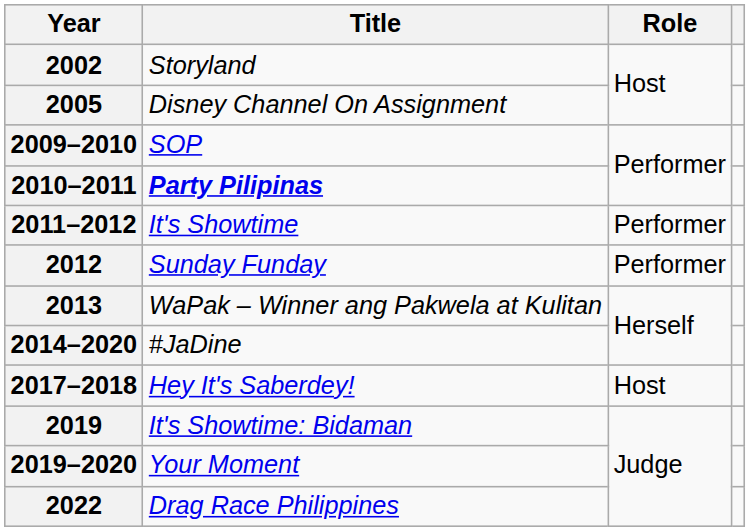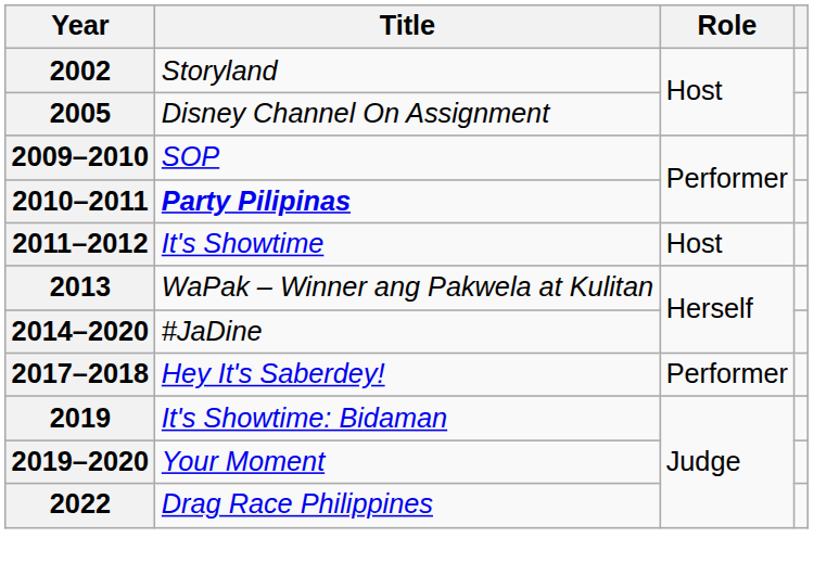 <table class="wikitable sortable plainrowheaders">
 <tr>
 <th scope="col">Year</th>
 <th scope="col">Title</th>
 <th scope="col">Role</th>
 <th scope="col" class="unsortable"></th>
 </tr>
 <tr>
 <th scope="row">2002</th>
 <td><em>Storyland</em></td>
 <td rowspan="2">Host</td>
 <td></td>
 </tr>
 <tr>
 <th scope="row">2005</th>
 <td><em>Disney Channel On Assignment</em></td>
 <td></td>
 </tr>
 <tr>
 <th scope="row">2009–2010</th>
 <td><em><a href='#'>SOP</a></em></td>
 <td rowspan="2">Performer</td>
 <td></td>
 </tr>
 <tr>
 <th scope="row">2010–2011</th>
 <td><strong><em><a href='#'>Party Pilipinas</a></em></strong></td>
 <td></td>
 </tr>
 <tr>
 <th scope="row">2011–2012</th>
 <td><em><a href='#'>It's Showtime</a></em></td>
-<td>Performer</td>
-<td></td>
-</tr>
-<tr>
-<th scope="row">2012</th>
-<td><em><a href='#'>Sunday Funday</a></em></td>
-<td>Performer</td>
+<td>Host</td>
 <td></td>
 </tr>
 <tr>
 <th scope="row">2013</th>
 <td><em>WaPak – Winner ang Pakwela at Kulitan</em></td>
 <td rowspan="2">Herself</td>
 <td></td>
 </tr>
 <tr>
 <th scope="row">2014–2020</th>
 <td><em>#JaDine</em></td>
 <td></td>
 </tr>
 <tr>
 <th scope="row">2017–2018</th>
 <td><em><a href='#'>Hey It's Saberdey!</a></em></td>
-<td>Host</td>
+<td>Performer</td>
 <td></td>
 </tr>
 <tr>
 <th scope="row">2019</th>
 <td><em><a href='#'>It's Showtime: Bidaman</a></em></td>
 <td rowspan="3">Judge</td>
 <td></td>
 </tr>
 <tr>
 <th scope="row">2019–2020</th>
 <td><em><a href='#'>Your Moment</a></em></td>
 <td></td>
 </tr>
 <tr>
 <th scope="row">2022</th>
 <td><em><a href='#'>Drag Race Philippines</a></em></td>
 <td></td>
 </tr>
 </table>
